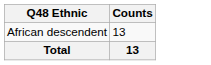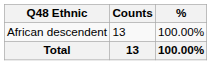 <table class="wikitable sortable">
 <tr>
 <th>Q48 Ethnic</th>
 <th>Counts</th>
+<th>%</th>
 </tr>
 <tr>
 <td>African descendent</td>
 <td>13</td>
+<td>100.00%</td>
 </tr>
 <tr>
 <th>Total</th>
 <th>13</th>
+<th>100.00%</th>
 </tr>
 </table>
